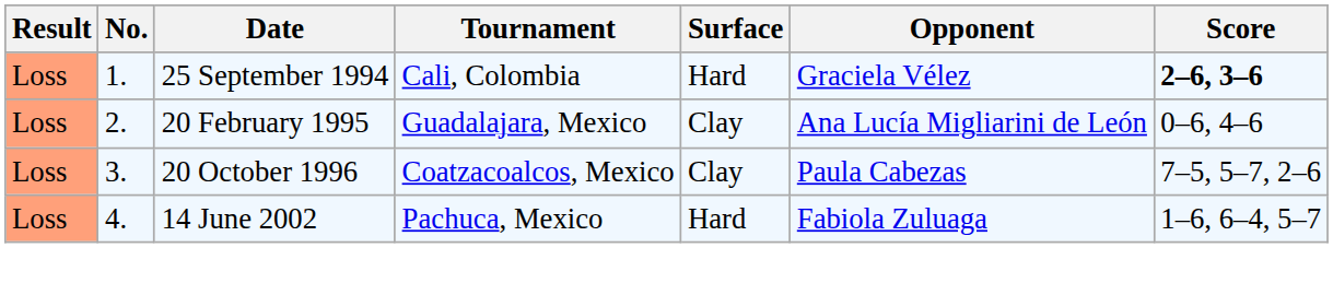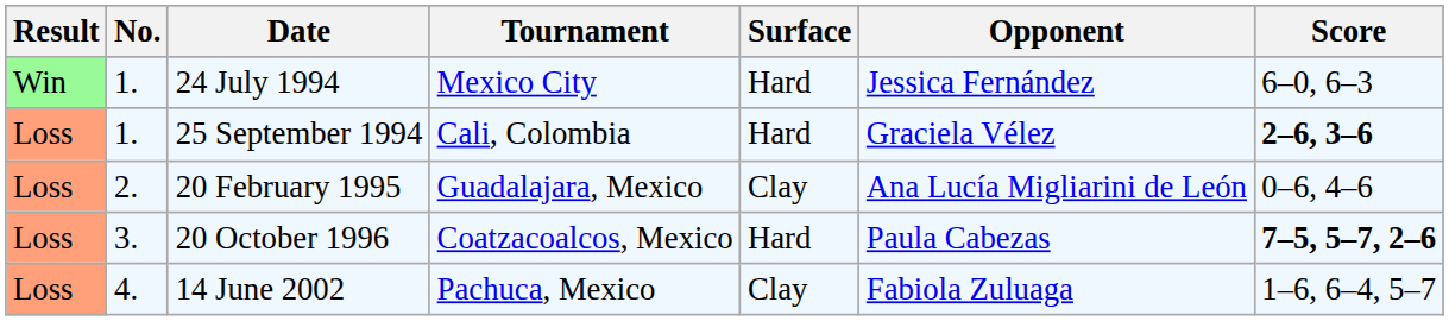 <table class="sortable wikitable" style=font-size:97%>
 <tr>
 <th>Result</th>
 <th>No.</th>
 <th>Date</th>
 <th>Tournament</th>
 <th>Surface</th>
 <th>Opponent</th>
 <th class="unsortable">Score</th>
+</tr>
+<tr style="background:#f0f8ff;">
+<td style="background:#98fb98;">Win</td>
+<td>1.</td>
+<td>24 July 1994</td>
+<td><a href='#'>Mexico City</a></td>
+<td>Hard</td>
+<td> <a href='#'>Jessica Fernández</a></td>
+<td>6–0, 6–3</td>
 </tr>
 <tr style="background:#f0f8ff;">
 <td style="background:#ffa07a;">Loss</td>
 <td>1.</td>
 <td>25 September 1994</td>
 <td><a href='#'>Cali</a>, Colombia</td>
 <td>Hard</td>
 <td> <a href='#'>Graciela Vélez</a></td>
 <td><strong>2–6, 3–6</strong></td>
 </tr>
 <tr style="background:#f0f8ff;">
 <td style="background:#ffa07a;">Loss</td>
 <td>2.</td>
 <td>20 February 1995</td>
 <td><a href='#'>Guadalajara</a>, Mexico</td>
 <td>Clay</td>
 <td> <a href='#'>Ana Lucía Migliarini de León</a></td>
 <td>0–6, 4–6</td>
 </tr>
 <tr style="background:#f0f8ff;">
 <td style="background:#ffa07a;">Loss</td>
 <td>3.</td>
 <td>20 October 1996</td>
 <td><a href='#'>Coatzacoalcos</a>, Mexico</td>
-<td>Clay</td>
+<td>Hard</td>
 <td> <a href='#'>Paula Cabezas</a></td>
-<td>7–5, 5–7, 2–6</td>
+<td><strong>7–5, 5–7, 2–6</strong></td>
 </tr>
 <tr style="background:#f0f8ff;">
 <td style="background:#ffa07a;">Loss</td>
 <td>4.</td>
 <td>14 June 2002</td>
 <td><a href='#'>Pachuca</a>, Mexico</td>
-<td>Hard</td>
+<td>Clay</td>
 <td> <a href='#'>Fabiola Zuluaga</a></td>
 <td>1–6, 6–4, 5–7</td>
 </tr>
 </table>
